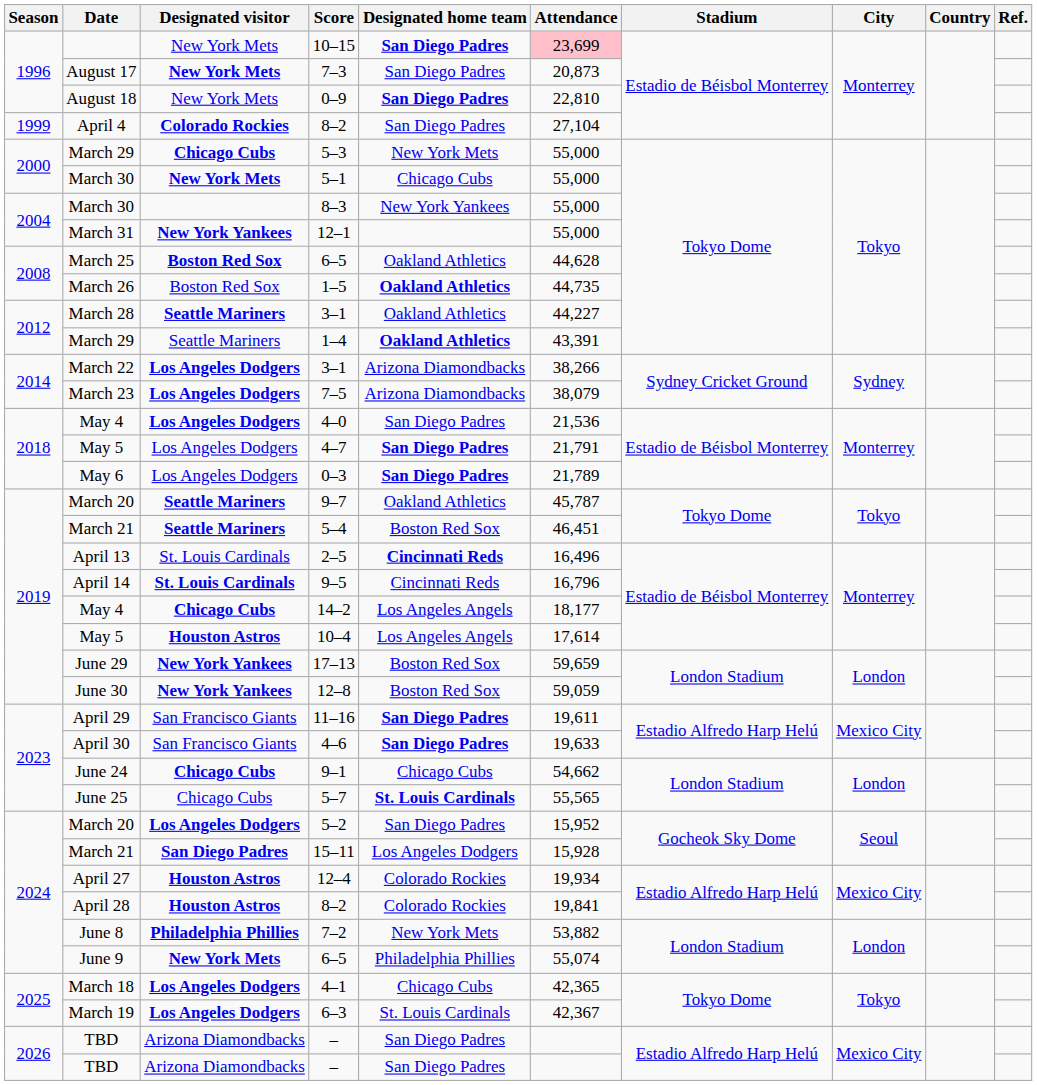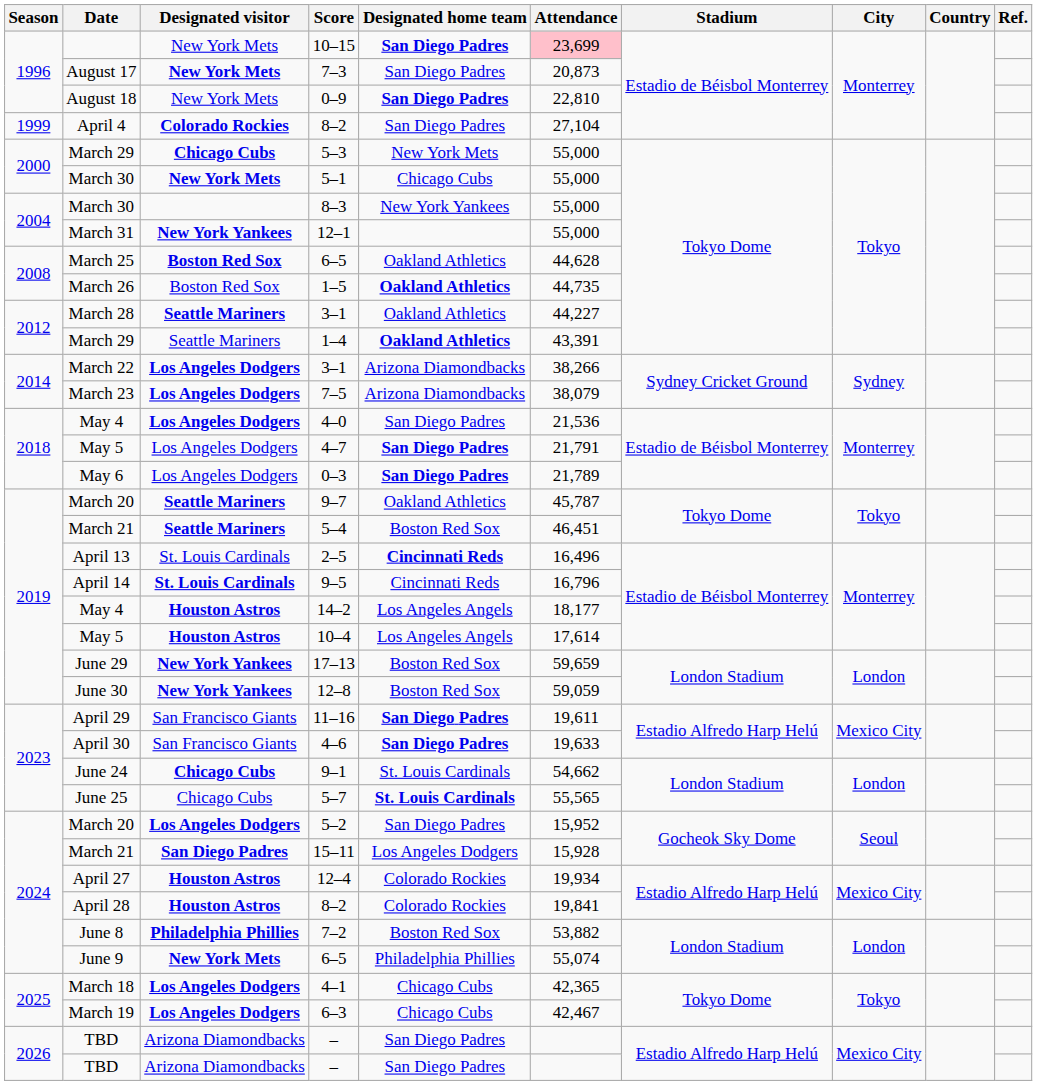 <table class="wikitable sortable" style="text-align:center">
 <tr>
 <th>Season</th>
 <th>Date</th>
 <th>Designated visitor</th>
 <th>Score</th>
 <th>Designated home team</th>
 <th>Attendance</th>
 <th>Stadium</th>
 <th>City</th>
 <th>Country</th>
 <th class=unsortable>Ref.</th>
 </tr>
 <tr>
 <td rowspan=3><a href='#'>1996</a></td>
 <td></td>
 <td><a href='#'>New York Mets</a></td>
 <td>10–15</td>
 <td><strong><a href='#'>San Diego Padres</a></strong></td>
 <td style="background: pink;">23,699</td>
 <td rowspan="4"><a href='#'>Estadio de Béisbol Monterrey</a></td>
 <td rowspan="4"><a href='#'>Monterrey</a></td>
 <td rowspan="4"></td>
 <td></td>
 </tr>
 <tr>
 <td>August 17</td>
 <td><strong><a href='#'>New York Mets</a></strong></td>
 <td>7–3</td>
 <td><a href='#'>San Diego Padres</a></td>
 <td>20,873</td>
 <td></td>
 </tr>
 <tr>
 <td>August 18</td>
 <td><a href='#'>New York Mets</a></td>
 <td>0–9</td>
 <td><strong><a href='#'>San Diego Padres</a></strong></td>
 <td>22,810</td>
 <td></td>
 </tr>
 <tr>
 <td><a href='#'>1999</a></td>
 <td>April 4</td>
 <td><strong><a href='#'>Colorado Rockies</a></strong></td>
 <td>8–2</td>
 <td><a href='#'>San Diego Padres</a></td>
 <td>27,104</td>
 <td></td>
 </tr>
 <tr>
 <td rowspan=2><a href='#'>2000</a></td>
 <td>March 29</td>
 <td><strong><a href='#'>Chicago Cubs</a></strong></td>
 <td>5–3</td>
 <td><a href='#'>New York Mets</a></td>
 <td>55,000</td>
 <td rowspan="8"><a href='#'>Tokyo Dome</a></td>
 <td rowspan="8"><a href='#'>Tokyo</a></td>
 <td rowspan="8"></td>
 <td></td>
 </tr>
 <tr>
 <td>March 30</td>
 <td><strong><a href='#'>New York Mets</a></strong></td>
 <td>5–1</td>
 <td><a href='#'>Chicago Cubs</a></td>
 <td>55,000</td>
 <td></td>
 </tr>
 <tr>
 <td rowspan=2><a href='#'>2004</a></td>
 <td>March 30</td>
 <td><strong><a href='#'></a></strong></td>
 <td>8–3</td>
 <td><a href='#'>New York Yankees</a></td>
 <td>55,000</td>
 <td></td>
 </tr>
 <tr>
 <td>March 31</td>
 <td><strong><a href='#'>New York Yankees</a></strong></td>
 <td>12–1</td>
 <td><a href='#'></a></td>
 <td>55,000</td>
 <td></td>
 </tr>
 <tr>
 <td rowspan=2><a href='#'>2008</a></td>
 <td>March 25</td>
 <td><strong><a href='#'>Boston Red Sox</a></strong></td>
 <td>6–5</td>
 <td><a href='#'>Oakland Athletics</a></td>
 <td>44,628</td>
 <td></td>
 </tr>
 <tr>
 <td>March 26</td>
 <td><a href='#'>Boston Red Sox</a></td>
 <td>1–5</td>
 <td><strong><a href='#'>Oakland Athletics</a></strong></td>
 <td>44,735</td>
 <td></td>
 </tr>
 <tr>
 <td rowspan=2><a href='#'>2012</a></td>
 <td>March 28</td>
 <td><strong><a href='#'>Seattle Mariners</a></strong></td>
 <td>3–1</td>
 <td><a href='#'>Oakland Athletics</a></td>
 <td>44,227</td>
 <td></td>
 </tr>
 <tr>
 <td>March 29</td>
 <td><a href='#'>Seattle Mariners</a></td>
 <td>1–4</td>
 <td><strong><a href='#'>Oakland Athletics</a></strong></td>
 <td>43,391</td>
 <td></td>
 </tr>
 <tr>
 <td rowspan=2><a href='#'>2014</a></td>
 <td>March 22</td>
 <td><strong><a href='#'>Los Angeles Dodgers</a></strong></td>
 <td>3–1</td>
 <td><a href='#'>Arizona Diamondbacks</a></td>
 <td>38,266</td>
 <td rowspan="2"><a href='#'>Sydney Cricket Ground</a></td>
 <td rowspan="2"><a href='#'>Sydney</a></td>
 <td rowspan="2"></td>
 <td></td>
 </tr>
 <tr>
 <td>March 23</td>
 <td><strong><a href='#'>Los Angeles Dodgers</a></strong></td>
 <td>7–5</td>
 <td><a href='#'>Arizona Diamondbacks</a></td>
 <td>38,079</td>
 <td></td>
 </tr>
 <tr>
 <td rowspan=3><a href='#'>2018</a></td>
 <td>May 4</td>
 <td><strong><a href='#'>Los Angeles Dodgers</a></strong></td>
 <td>4–0</td>
 <td><a href='#'>San Diego Padres</a></td>
 <td>21,536</td>
 <td rowspan="3"><a href='#'>Estadio de Béisbol Monterrey</a></td>
 <td rowspan="3"><a href='#'>Monterrey</a></td>
 <td rowspan="3"></td>
 <td></td>
 </tr>
 <tr>
 <td>May 5</td>
 <td><a href='#'>Los Angeles Dodgers</a></td>
 <td>4–7</td>
 <td><strong><a href='#'>San Diego Padres</a></strong></td>
 <td>21,791</td>
 <td></td>
 </tr>
 <tr>
 <td>May 6</td>
 <td><a href='#'>Los Angeles Dodgers</a></td>
 <td>0–3</td>
 <td><strong><a href='#'>San Diego Padres</a></strong></td>
 <td>21,789</td>
 <td></td>
 </tr>
 <tr>
 <td rowspan=8><a href='#'>2019</a></td>
 <td>March 20</td>
 <td><strong><a href='#'>Seattle Mariners</a></strong></td>
 <td>9–7</td>
 <td><a href='#'>Oakland Athletics</a></td>
 <td>45,787</td>
 <td rowspan="2"><a href='#'>Tokyo Dome</a></td>
 <td rowspan="2"><a href='#'>Tokyo</a></td>
 <td rowspan="2"></td>
 <td></td>
 </tr>
 <tr>
 <td>March 21</td>
 <td><strong><a href='#'>Seattle Mariners</a></strong></td>
 <td>5–4 </td>
 <td><a href='#'>Boston Red Sox</a></td>
 <td>46,451</td>
 <td></td>
 </tr>
 <tr>
 <td>April 13</td>
 <td><a href='#'>St. Louis Cardinals</a></td>
 <td>2–5</td>
 <td><strong><a href='#'>Cincinnati Reds</a></strong></td>
 <td>16,496</td>
 <td rowspan="4"><a href='#'>Estadio de Béisbol Monterrey</a></td>
 <td rowspan="4"><a href='#'>Monterrey</a></td>
 <td rowspan="4"></td>
 <td></td>
 </tr>
 <tr>
 <td>April 14</td>
 <td><strong><a href='#'>St. Louis Cardinals</a></strong></td>
 <td>9–5</td>
 <td><a href='#'>Cincinnati Reds</a></td>
 <td>16,796</td>
 <td></td>
 </tr>
 <tr>
 <td>May 4</td>
-<td><strong><a href='#'>Chicago Cubs</a></strong></td>
+<td><strong><a href='#'>Houston Astros</a></strong></td>
 <td>14–2</td>
 <td><a href='#'>Los Angeles Angels</a></td>
 <td>18,177</td>
 <td></td>
 </tr>
 <tr>
 <td>May 5</td>
 <td><strong><a href='#'>Houston Astros</a></strong></td>
 <td>10–4</td>
 <td><a href='#'>Los Angeles Angels</a></td>
 <td>17,614</td>
 <td></td>
 </tr>
 <tr>
 <td>June 29</td>
 <td><strong><a href='#'>New York Yankees</a></strong></td>
 <td>17–13</td>
 <td><a href='#'>Boston Red Sox</a></td>
 <td>59,659</td>
 <td rowspan="2"><a href='#'>London Stadium</a></td>
 <td rowspan="2"><a href='#'>London</a></td>
 <td rowspan="2"></td>
 <td></td>
 </tr>
 <tr>
 <td>June 30</td>
 <td><strong><a href='#'>New York Yankees</a></strong></td>
 <td>12–8</td>
 <td><a href='#'>Boston Red Sox</a></td>
 <td>59,059</td>
 <td></td>
 </tr>
 <tr>
 <td rowspan=4><a href='#'>2023</a></td>
 <td>April 29</td>
 <td><a href='#'>San Francisco Giants</a></td>
 <td>11–16</td>
 <td><a href='#'><strong>San Diego</strong> <strong>Padres</strong></a></td>
 <td>19,611</td>
 <td rowspan="2"><a href='#'>Estadio Alfredo Harp Helú</a></td>
 <td rowspan="2"><a href='#'>Mexico City</a></td>
 <td rowspan="2"></td>
 <td></td>
 </tr>
 <tr>
 <td>April 30</td>
 <td><a href='#'>San Francisco Giants</a></td>
 <td>4–6</td>
 <td><a href='#'><strong>San Diego Padres</strong></a></td>
 <td>19,633</td>
 <td></td>
 </tr>
 <tr>
 <td>June 24</td>
 <td><strong><a href='#'>Chicago Cubs</a></strong></td>
 <td>9–1</td>
-<td><a href='#'>Chicago Cubs</a></td>
+<td><a href='#'>St. Louis Cardinals</a></td>
 <td>54,662</td>
 <td rowspan="2"><a href='#'>London Stadium</a></td>
 <td rowspan="2"><a href='#'>London</a></td>
 <td rowspan="2"></td>
 <td></td>
 </tr>
 <tr>
 <td>June 25</td>
 <td><a href='#'>Chicago Cubs</a></td>
 <td>5–7</td>
 <td><strong><a href='#'>St. Louis Cardinals</a></strong></td>
 <td>55,565</td>
 <td></td>
 </tr>
 <tr>
 <td rowspan=6><a href='#'>2024</a></td>
 <td>March 20</td>
 <td><strong><a href='#'>Los Angeles Dodgers</a></strong></td>
 <td>5–2</td>
 <td><a href='#'>San Diego Padres</a></td>
 <td>15,952</td>
 <td rowspan="2"><a href='#'>Gocheok Sky Dome</a></td>
 <td rowspan="2"><a href='#'>Seoul</a></td>
 <td rowspan="2"></td>
 <td></td>
 </tr>
 <tr>
 <td>March 21</td>
 <td><strong><a href='#'>San Diego Padres</a></strong></td>
 <td>15–11</td>
 <td><a href='#'>Los Angeles Dodgers</a></td>
 <td>15,928</td>
 <td></td>
 </tr>
 <tr>
 <td>April 27</td>
 <td><strong><a href='#'>Houston Astros</a></strong></td>
 <td>12–4</td>
 <td><a href='#'>Colorado Rockies</a></td>
 <td>19,934</td>
 <td rowspan="2"><a href='#'>Estadio Alfredo Harp Helú</a></td>
 <td rowspan="2"><a href='#'>Mexico City</a></td>
 <td rowspan="2"></td>
 <td></td>
 </tr>
 <tr>
 <td>April 28</td>
 <td><strong><a href='#'>Houston Astros</a></strong></td>
 <td>8–2</td>
 <td><a href='#'>Colorado Rockies</a></td>
 <td>19,841</td>
 <td></td>
 </tr>
 <tr>
 <td>June 8</td>
 <td><strong><a href='#'>Philadelphia Phillies</a></strong></td>
 <td>7–2</td>
-<td><a href='#'>New York Mets</a></td>
+<td><a href='#'>Boston Red Sox</a></td>
 <td>53,882</td>
 <td rowspan="2"><a href='#'>London Stadium</a></td>
 <td rowspan="2"><a href='#'>London</a></td>
 <td rowspan="2"></td>
 <td></td>
 </tr>
 <tr>
 <td>June 9</td>
 <td><strong><a href='#'>New York Mets</a></strong></td>
 <td>6–5</td>
 <td><a href='#'>Philadelphia Phillies</a></td>
 <td>55,074</td>
 <td></td>
 </tr>
 <tr>
 <td rowspan=2><a href='#'>2025</a></td>
 <td>March 18</td>
 <td><strong><a href='#'>Los Angeles Dodgers</a></strong></td>
 <td>4–1</td>
 <td><a href='#'>Chicago Cubs</a></td>
 <td>42,365</td>
 <td rowspan="2"><a href='#'>Tokyo Dome</a></td>
 <td rowspan="2"><a href='#'>Tokyo</a></td>
 <td rowspan="2"></td>
 <td></td>
 </tr>
 <tr>
 <td>March 19</td>
 <td><strong><a href='#'>Los Angeles Dodgers</a></strong></td>
 <td>6–3</td>
-<td><a href='#'>St. Louis Cardinals</a></td>
-<td>42,367</td>
+<td><a href='#'>Chicago Cubs</a></td>
+<td>42,467</td>
 <td></td>
 </tr>
 <tr>
 <td rowspan=2><a href='#'>2026</a></td>
 <td>TBD</td>
 <td><a href='#'>Arizona Diamondbacks</a></td>
 <td>–</td>
 <td><a href='#'>San Diego Padres</a></td>
 <td></td>
 <td rowspan="2"><a href='#'>Estadio Alfredo Harp Helú</a></td>
 <td rowspan="2"><a href='#'>Mexico City</a></td>
 <td rowspan="2"></td>
 <td></td>
 </tr>
 <tr>
 <td>TBD</td>
 <td><a href='#'>Arizona Diamondbacks</a></td>
 <td>–</td>
 <td><a href='#'>San Diego Padres</a></td>
 <td></td>
 <td></td>
 </tr>
 </table>
